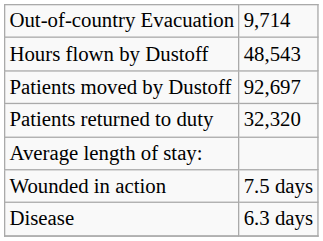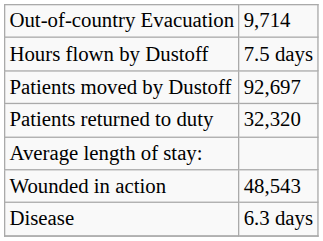 <table class="wikitable">
 <tr>
 <td>Out-of-country Evacuation</td>
 <td>9,714</td>
 </tr>
 <tr>
 <td>Hours flown by Dustoff</td>
-<td>48,543</td>
+<td>7.5 days</td>
 </tr>
 <tr>
 <td>Patients moved by Dustoff</td>
 <td>92,697</td>
 </tr>
 <tr>
 <td>Patients returned to duty</td>
 <td>32,320</td>
 </tr>
 <tr>
 <td>Average length of stay:</td>
 <td></td>
 </tr>
 <tr>
 <td>Wounded in action</td>
-<td>7.5 days</td>
+<td>48,543</td>
 </tr>
 <tr>
 <td>Disease</td>
 <td>6.3 days</td>
 </tr>
 <tr>
 </tr>
 </table>
